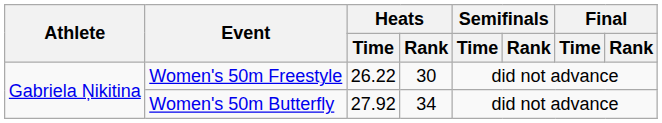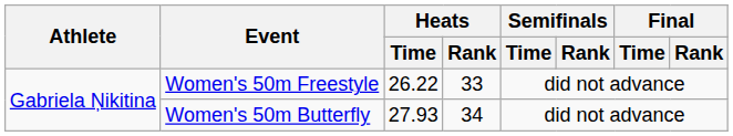 <table class=wikitable style="font-size:90%">
 <tr>
 <th rowspan="2">Athlete</th>
 <th rowspan="2">Event</th>
 <th colspan="2">Heats</th>
 <th colspan="2">Semifinals</th>
 <th colspan="2">Final</th>
 </tr>
 <tr>
 <th>Time</th>
 <th>Rank</th>
 <th>Time</th>
 <th>Rank</th>
 <th>Time</th>
 <th>Rank</th>
 </tr>
 <tr>
 <td rowspan="2"><a href='#'>Gabriela Ņikitina</a></td>
 <td><a href='#'>Women's 50m Freestyle</a></td>
 <td align=center>26.22</td>
-<td align=center>30</td>
+<td align=center>33</td>
 <td align=center colspan=4>did not advance</td>
 </tr>
 <tr>
 <td><a href='#'>Women's 50m Butterfly</a></td>
-<td align=center>27.92</td>
+<td align=center>27.93</td>
 <td align=center>34</td>
 <td align=center colspan=4>did not advance</td>
 </tr>
 </table>
